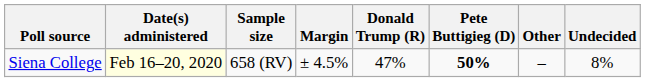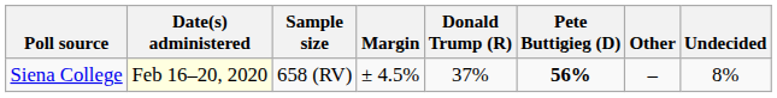 <table class="wikitable" style="font-size:90%;text-align:center;">
 <tr valign=bottom style="font-size:90%;">
 <th>Poll source</th>
 <th>Date(s)<br>administered</th>
 <th>Sample<br>size</th>
 <th>Margin<br></th>
 <th>Donald<br>Trump (R)</th>
 <th>Pete<br>Buttigieg (D)</th>
 <th>Other</th>
 <th>Undecided</th>
 </tr>
 <tr>
 <td style="text-align:left;"><a href='#'>Siena College</a></td>
 <td style="background: lightyellow;">Feb 16–20, 2020</td>
 <td>658 (RV)</td>
 <td>± 4.5%</td>
-<td>47%</td>
-<td><strong>50%</strong></td>
+<td>37%</td>
+<td><strong>56%</strong></td>
 <td>–</td>
 <td>8%</td>
 </tr>
 </table>
